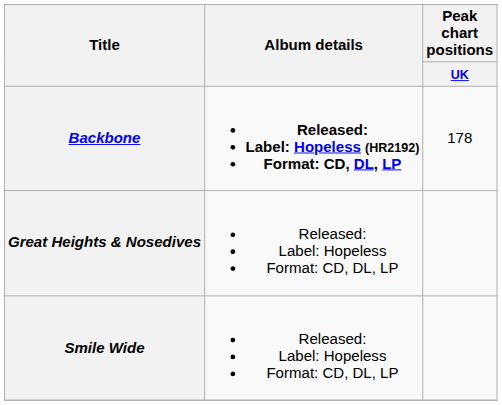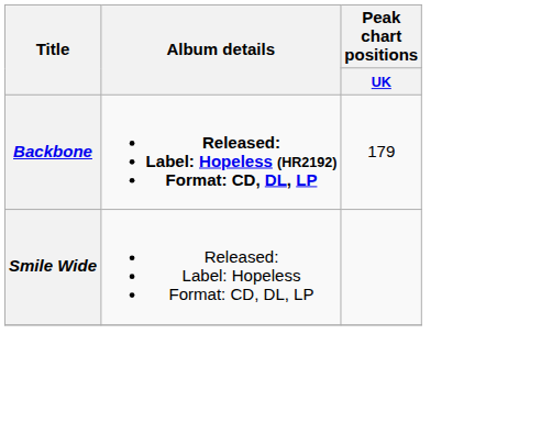 <table class="wikitable plainrowheaders" style="text-align:center;">
 <tr>
 <th scope="col" rowspan="2">Title</th>
 <th scope="col" rowspan="2">Album details</th>
 <th scope="col" colspan="1">Peak chart<br>positions</th>
 </tr>
 <tr>
 <th style="width:30px;"><small><a href='#'>UK</a></small><br></th>
 </tr>
 <tr>
 <th scope="row"><strong><em><a href='#'>Backbone</a></em></strong></th>
 <td><strong><br><ul><li>Released: </li><li>Label: <a href='#'>Hopeless</a> <small>(HR2192)</small></li><li>Format: CD, <a href='#'>DL</a>, <a href='#'>LP</a></li></ul></strong></td>
-<td>178</td>
-</tr>
-<tr>
-<th scope="row"><strong><em>Great Heights & Nosedives</em></strong></th>
-<td><br><ul><li>Released: </li><li>Label: Hopeless</li><li>Format: CD, DL, LP</li></ul></td>
-<td></td>
+<td>179</td>
 </tr>
 <tr>
 <th scope="row"><strong><em>Smile Wide</em></strong></th>
 <td><br><ul><li>Released: </li><li>Label: Hopeless</li><li>Format: CD, DL, LP</li></ul></td>
 <td></td>
 </tr>
 <tr>
 </tr>
 </table>
